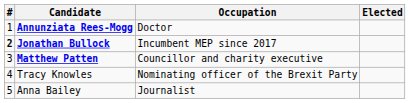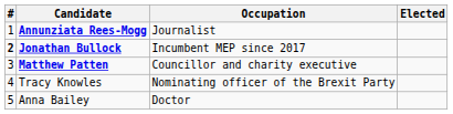 <table class="wikitable">
 <tr>
 <th>#</th>
 <th>Candidate</th>
 <th>Occupation</th>
 <th>Elected</th>
 </tr>
 <tr>
 <td>1</td>
 <td><strong><a href='#'>Annunziata Rees-Mogg</a></strong></td>
-<td>Doctor</td>
+<td>Journalist</td>
 <td></td>
 </tr>
 <tr>
 <td><strong>2</strong></td>
 <td><strong><a href='#'>Jonathan Bullock</a></strong></td>
 <td>Incumbent MEP since 2017</td>
 <td></td>
 </tr>
 <tr>
 <td>3</td>
 <td><strong><a href='#'>Matthew Patten</a></strong></td>
 <td>Councillor and charity executive</td>
 <td></td>
 </tr>
 <tr>
 <td>4</td>
 <td>Tracy Knowles</td>
 <td>Nominating officer of the Brexit Party</td>
 <td></td>
 </tr>
 <tr>
 <td>5</td>
 <td>Anna Bailey</td>
-<td>Journalist</td>
+<td>Doctor</td>
 <td></td>
 </tr>
 </table>
